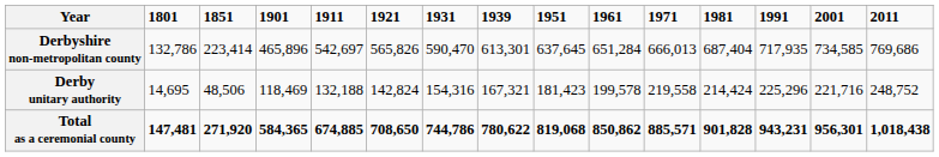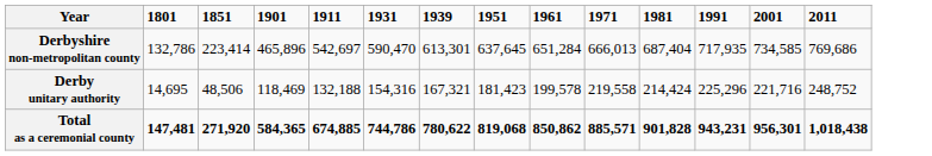 <table class="wikitable" style="clear:both;">
 <tr>
 <th>Year</th>
 <td><strong>1801</strong></td>
 <td><strong>1851</strong></td>
 <td><strong>1901</strong></td>
 <td><strong>1911</strong></td>
-<td><strong>1921</strong></td>
 <td><strong>1931</strong></td>
 <td><strong>1939</strong></td>
 <td><strong>1951</strong></td>
 <td><strong>1961</strong></td>
 <td><strong>1971</strong></td>
 <td><strong>1981</strong></td>
 <td><strong>1991</strong></td>
 <td><strong>2001</strong></td>
 <td><strong>2011</strong></td>
 </tr>
 <tr>
 <th>Derbyshire<br><small>non-metropolitan county</small></th>
 <td>132,786</td>
 <td>223,414</td>
 <td>465,896</td>
 <td>542,697</td>
-<td>565,826</td>
 <td>590,470</td>
 <td>613,301</td>
 <td>637,645</td>
 <td>651,284</td>
 <td>666,013</td>
 <td>687,404</td>
 <td>717,935</td>
 <td>734,585</td>
 <td>769,686</td>
 </tr>
 <tr>
 <th>Derby<br><small>unitary authority</small></th>
 <td>14,695</td>
 <td>48,506</td>
 <td>118,469</td>
 <td>132,188</td>
-<td>142,824</td>
 <td>154,316</td>
 <td>167,321</td>
 <td>181,423</td>
 <td>199,578</td>
 <td>219,558</td>
 <td>214,424</td>
 <td>225,296</td>
 <td>221,716</td>
 <td>248,752</td>
 </tr>
 <tr>
 <th>Total<br><small>as a ceremonial county</small></th>
 <td><strong>147,481</strong></td>
 <td><strong>271,920</strong></td>
 <td><strong>584,365</strong></td>
 <td><strong>674,885</strong></td>
-<td><strong>708,650</strong></td>
 <td><strong>744,786</strong></td>
 <td><strong>780,622</strong></td>
 <td><strong>819,068</strong></td>
 <td><strong>850,862</strong></td>
 <td><strong>885,571</strong></td>
 <td><strong>901,828</strong></td>
 <td><strong>943,231</strong></td>
 <td><strong>956,301</strong></td>
 <td><strong>1,018,438</strong></td>
 </tr>
 </table>
